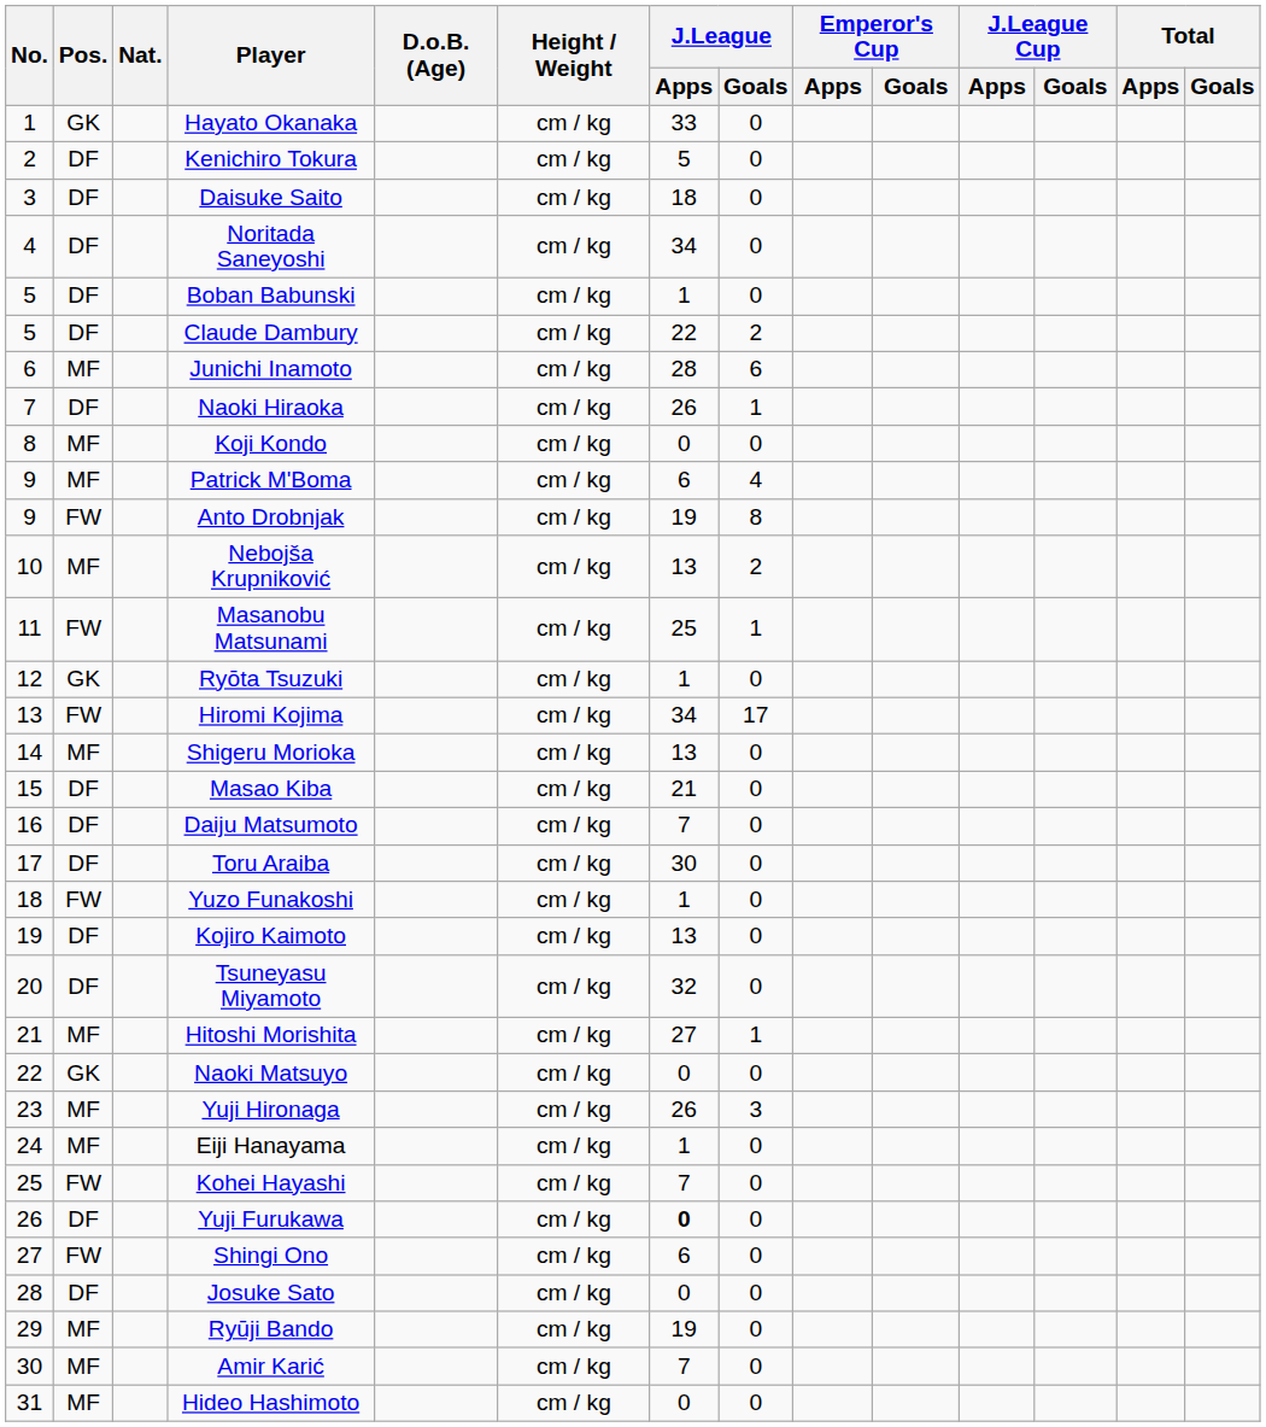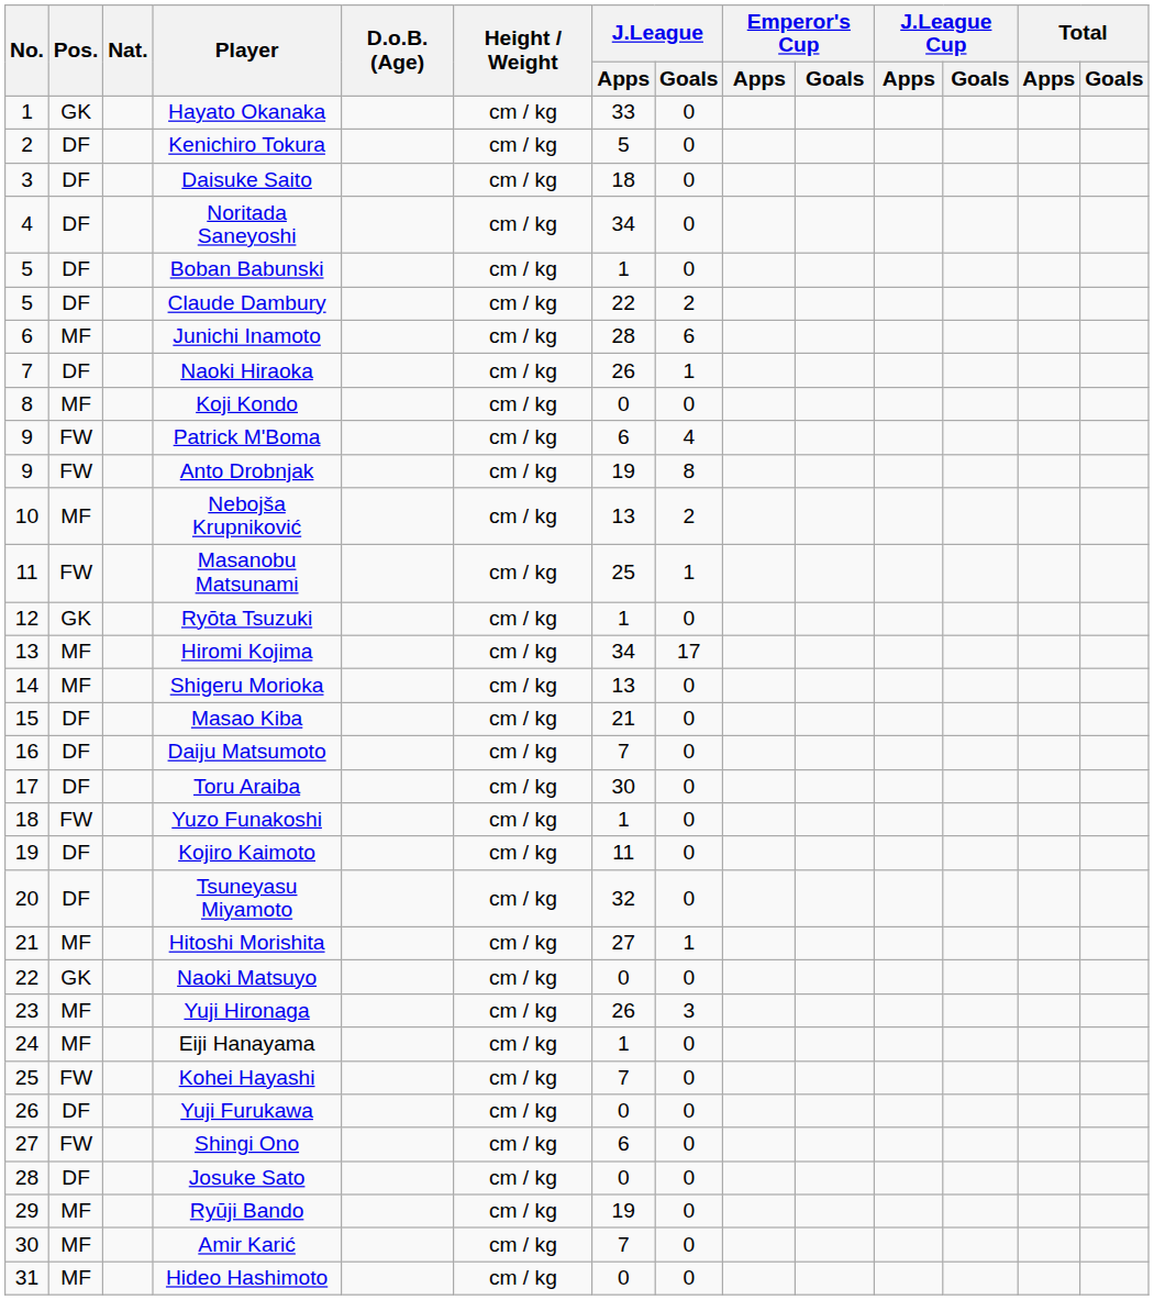 <table class="wikitable" style="text-align:center;">
 <tr>
 <th rowspan="2">No.</th>
 <th rowspan="2">Pos.</th>
 <th rowspan="2">Nat.</th>
 <th rowspan="2">Player</th>
 <th rowspan="2">D.o.B. (Age)</th>
 <th rowspan="2">Height / Weight</th>
 <th colspan="2"><a href='#'>J.League</a></th>
 <th colspan="2"><a href='#'>Emperor's Cup</a></th>
 <th colspan="2"><a href='#'>J.League Cup</a></th>
 <th colspan="2">Total</th>
 </tr>
 <tr>
 <th>Apps</th>
 <th>Goals</th>
 <th>Apps</th>
 <th>Goals</th>
 <th>Apps</th>
 <th>Goals</th>
 <th>Apps</th>
 <th>Goals</th>
 </tr>
 <tr>
 <td>1</td>
 <td>GK</td>
 <td></td>
 <td><a href='#'>Hayato Okanaka</a></td>
 <td></td>
 <td>cm / kg</td>
 <td>33</td>
 <td>0</td>
 <td></td>
 <td></td>
 <td></td>
 <td></td>
 <td></td>
 <td></td>
 </tr>
 <tr>
 <td>2</td>
 <td>DF</td>
 <td></td>
 <td><a href='#'>Kenichiro Tokura</a></td>
 <td></td>
 <td>cm / kg</td>
 <td>5</td>
 <td>0</td>
 <td></td>
 <td></td>
 <td></td>
 <td></td>
 <td></td>
 <td></td>
 </tr>
 <tr>
 <td>3</td>
 <td>DF</td>
 <td></td>
 <td><a href='#'>Daisuke Saito</a></td>
 <td></td>
 <td>cm / kg</td>
 <td>18</td>
 <td>0</td>
 <td></td>
 <td></td>
 <td></td>
 <td></td>
 <td></td>
 <td></td>
 </tr>
 <tr>
 <td>4</td>
 <td>DF</td>
 <td></td>
 <td><a href='#'>Noritada Saneyoshi</a></td>
 <td></td>
 <td>cm / kg</td>
 <td>34</td>
 <td>0</td>
 <td></td>
 <td></td>
 <td></td>
 <td></td>
 <td></td>
 <td></td>
 </tr>
 <tr>
 <td>5</td>
 <td>DF</td>
 <td></td>
 <td><a href='#'>Boban Babunski</a></td>
 <td></td>
 <td>cm / kg</td>
 <td>1</td>
 <td>0</td>
 <td></td>
 <td></td>
 <td></td>
 <td></td>
 <td></td>
 <td></td>
 </tr>
 <tr>
 <td>5</td>
 <td>DF</td>
 <td></td>
 <td><a href='#'>Claude Dambury</a></td>
 <td></td>
 <td>cm / kg</td>
 <td>22</td>
 <td>2</td>
 <td></td>
 <td></td>
 <td></td>
 <td></td>
 <td></td>
 <td></td>
 </tr>
 <tr>
 <td>6</td>
 <td>MF</td>
 <td></td>
 <td><a href='#'>Junichi Inamoto</a></td>
 <td></td>
 <td>cm / kg</td>
 <td>28</td>
 <td>6</td>
 <td></td>
 <td></td>
 <td></td>
 <td></td>
 <td></td>
 <td></td>
 </tr>
 <tr>
 <td>7</td>
 <td>DF</td>
 <td></td>
 <td><a href='#'>Naoki Hiraoka</a></td>
 <td></td>
 <td>cm / kg</td>
 <td>26</td>
 <td>1</td>
 <td></td>
 <td></td>
 <td></td>
 <td></td>
 <td></td>
 <td></td>
 </tr>
 <tr>
 <td>8</td>
 <td>MF</td>
 <td></td>
 <td><a href='#'>Koji Kondo</a></td>
 <td></td>
 <td>cm / kg</td>
 <td>0</td>
 <td>0</td>
 <td></td>
 <td></td>
 <td></td>
 <td></td>
 <td></td>
 <td></td>
 </tr>
 <tr>
 <td>9</td>
-<td>MF</td>
+<td>FW</td>
 <td></td>
 <td><a href='#'>Patrick M'Boma</a></td>
 <td></td>
 <td>cm / kg</td>
 <td>6</td>
 <td>4</td>
 <td></td>
 <td></td>
 <td></td>
 <td></td>
 <td></td>
 <td></td>
 </tr>
 <tr>
 <td>9</td>
 <td>FW</td>
 <td></td>
 <td><a href='#'>Anto Drobnjak</a></td>
 <td></td>
 <td>cm / kg</td>
 <td>19</td>
 <td>8</td>
 <td></td>
 <td></td>
 <td></td>
 <td></td>
 <td></td>
 <td></td>
 </tr>
 <tr>
 <td>10</td>
 <td>MF</td>
 <td></td>
 <td><a href='#'>Nebojša Krupniković</a></td>
 <td></td>
 <td>cm / kg</td>
 <td>13</td>
 <td>2</td>
 <td></td>
 <td></td>
 <td></td>
 <td></td>
 <td></td>
 <td></td>
 </tr>
 <tr>
 <td>11</td>
 <td>FW</td>
 <td></td>
 <td><a href='#'>Masanobu Matsunami</a></td>
 <td></td>
 <td>cm / kg</td>
 <td>25</td>
 <td>1</td>
 <td></td>
 <td></td>
 <td></td>
 <td></td>
 <td></td>
 <td></td>
 </tr>
 <tr>
 <td>12</td>
 <td>GK</td>
 <td></td>
 <td><a href='#'>Ryōta Tsuzuki</a></td>
 <td></td>
 <td>cm / kg</td>
 <td>1</td>
 <td>0</td>
 <td></td>
 <td></td>
 <td></td>
 <td></td>
 <td></td>
 <td></td>
 </tr>
 <tr>
 <td>13</td>
-<td>FW</td>
+<td>MF</td>
 <td></td>
 <td><a href='#'>Hiromi Kojima</a></td>
 <td></td>
 <td>cm / kg</td>
 <td>34</td>
 <td>17</td>
 <td></td>
 <td></td>
 <td></td>
 <td></td>
 <td></td>
 <td></td>
 </tr>
 <tr>
 <td>14</td>
 <td>MF</td>
 <td></td>
 <td><a href='#'>Shigeru Morioka</a></td>
 <td></td>
 <td>cm / kg</td>
 <td>13</td>
 <td>0</td>
 <td></td>
 <td></td>
 <td></td>
 <td></td>
 <td></td>
 <td></td>
 </tr>
 <tr>
 <td>15</td>
 <td>DF</td>
 <td></td>
 <td><a href='#'>Masao Kiba</a></td>
 <td></td>
 <td>cm / kg</td>
 <td>21</td>
 <td>0</td>
 <td></td>
 <td></td>
 <td></td>
 <td></td>
 <td></td>
 <td></td>
 </tr>
 <tr>
 <td>16</td>
 <td>DF</td>
 <td></td>
 <td><a href='#'>Daiju Matsumoto</a></td>
 <td></td>
 <td>cm / kg</td>
 <td>7</td>
 <td>0</td>
 <td></td>
 <td></td>
 <td></td>
 <td></td>
 <td></td>
 <td></td>
 </tr>
 <tr>
 <td>17</td>
 <td>DF</td>
 <td></td>
 <td><a href='#'>Toru Araiba</a></td>
 <td></td>
 <td>cm / kg</td>
 <td>30</td>
 <td>0</td>
 <td></td>
 <td></td>
 <td></td>
 <td></td>
 <td></td>
 <td></td>
 </tr>
 <tr>
 <td>18</td>
 <td>FW</td>
 <td></td>
 <td><a href='#'>Yuzo Funakoshi</a></td>
 <td></td>
 <td>cm / kg</td>
 <td>1</td>
 <td>0</td>
 <td></td>
 <td></td>
 <td></td>
 <td></td>
 <td></td>
 <td></td>
 </tr>
 <tr>
 <td>19</td>
 <td>DF</td>
 <td></td>
 <td><a href='#'>Kojiro Kaimoto</a></td>
 <td></td>
 <td>cm / kg</td>
-<td>13</td>
+<td>11</td>
 <td>0</td>
 <td></td>
 <td></td>
 <td></td>
 <td></td>
 <td></td>
 <td></td>
 </tr>
 <tr>
 <td>20</td>
 <td>DF</td>
 <td></td>
 <td><a href='#'>Tsuneyasu Miyamoto</a></td>
 <td></td>
 <td>cm / kg</td>
 <td>32</td>
 <td>0</td>
 <td></td>
 <td></td>
 <td></td>
 <td></td>
 <td></td>
 <td></td>
 </tr>
 <tr>
 <td>21</td>
 <td>MF</td>
 <td></td>
 <td><a href='#'>Hitoshi Morishita</a></td>
 <td></td>
 <td>cm / kg</td>
 <td>27</td>
 <td>1</td>
 <td></td>
 <td></td>
 <td></td>
 <td></td>
 <td></td>
 <td></td>
 </tr>
 <tr>
 <td>22</td>
 <td>GK</td>
 <td></td>
 <td><a href='#'>Naoki Matsuyo</a></td>
 <td></td>
 <td>cm / kg</td>
 <td>0</td>
 <td>0</td>
 <td></td>
 <td></td>
 <td></td>
 <td></td>
 <td></td>
 <td></td>
 </tr>
 <tr>
 <td>23</td>
 <td>MF</td>
 <td></td>
 <td><a href='#'>Yuji Hironaga</a></td>
 <td></td>
 <td>cm / kg</td>
 <td>26</td>
 <td>3</td>
 <td></td>
 <td></td>
 <td></td>
 <td></td>
 <td></td>
 <td></td>
 </tr>
 <tr>
 <td>24</td>
 <td>MF</td>
 <td></td>
 <td>Eiji Hanayama</td>
 <td></td>
 <td>cm / kg</td>
 <td>1</td>
 <td>0</td>
 <td></td>
 <td></td>
 <td></td>
 <td></td>
 <td></td>
 <td></td>
 </tr>
 <tr>
 <td>25</td>
 <td>FW</td>
 <td></td>
 <td><a href='#'>Kohei Hayashi</a></td>
 <td></td>
 <td>cm / kg</td>
 <td>7</td>
 <td>0</td>
 <td></td>
 <td></td>
 <td></td>
 <td></td>
 <td></td>
 <td></td>
 </tr>
 <tr>
 <td>26</td>
 <td>DF</td>
 <td></td>
 <td><a href='#'>Yuji Furukawa</a></td>
 <td></td>
 <td>cm / kg</td>
-<td><strong>0</strong></td>
+<td>0</td>
 <td>0</td>
 <td></td>
 <td></td>
 <td></td>
 <td></td>
 <td></td>
 <td></td>
 </tr>
 <tr>
 <td>27</td>
 <td>FW</td>
 <td></td>
 <td><a href='#'>Shingi Ono</a></td>
 <td></td>
 <td>cm / kg</td>
 <td>6</td>
 <td>0</td>
 <td></td>
 <td></td>
 <td></td>
 <td></td>
 <td></td>
 <td></td>
 </tr>
 <tr>
 <td>28</td>
 <td>DF</td>
 <td></td>
 <td><a href='#'>Josuke Sato</a></td>
 <td></td>
 <td>cm / kg</td>
 <td>0</td>
 <td>0</td>
 <td></td>
 <td></td>
 <td></td>
 <td></td>
 <td></td>
 <td></td>
 </tr>
 <tr>
 <td>29</td>
 <td>MF</td>
 <td></td>
 <td><a href='#'>Ryūji Bando</a></td>
 <td></td>
 <td>cm / kg</td>
 <td>19</td>
 <td>0</td>
 <td></td>
 <td></td>
 <td></td>
 <td></td>
 <td></td>
 <td></td>
 </tr>
 <tr>
 <td>30</td>
 <td>MF</td>
 <td></td>
 <td><a href='#'>Amir Karić</a></td>
 <td></td>
 <td>cm / kg</td>
 <td>7</td>
 <td>0</td>
 <td></td>
 <td></td>
 <td></td>
 <td></td>
 <td></td>
 <td></td>
 </tr>
 <tr>
 <td>31</td>
 <td>MF</td>
 <td></td>
 <td><a href='#'>Hideo Hashimoto</a></td>
 <td></td>
 <td>cm / kg</td>
 <td>0</td>
 <td>0</td>
 <td></td>
 <td></td>
 <td></td>
 <td></td>
 <td></td>
 <td></td>
 </tr>
 </table>
